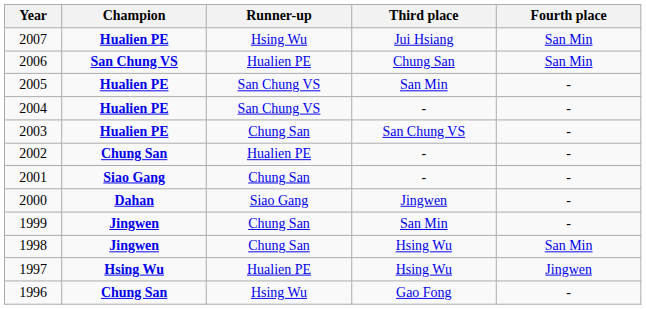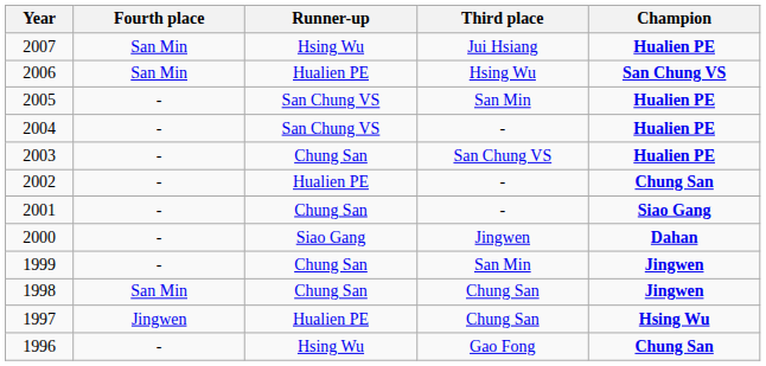 <table class="wikitable" style="text-align: center; width: 52%; font-size: 90%;">
 <tr>
 <th width=4%>Year</th>
-<th width=12%>Champion</th>
+<th width=12%>Fourth place</th>
 <th width=12%>Runner-up</th>
 <th width=12%>Third place</th>
-<th width=12%>Fourth place</th>
+<th width=12%>Champion</th>
 </tr>
 <tr>
 <td>2007</td>
-<td><strong><a href='#'>Hualien PE</a></strong></td>
+<td><a href='#'>San Min</a></td>
 <td><a href='#'>Hsing Wu</a></td>
 <td><a href='#'>Jui Hsiang</a></td>
-<td><a href='#'>San Min</a></td>
+<td><strong><a href='#'>Hualien PE</a></strong></td>
 </tr>
 <tr>
 <td>2006</td>
+<td><a href='#'>San Min</a></td>
+<td><a href='#'>Hualien PE</a></td>
+<td><a href='#'>Hsing Wu</a></td>
 <td><strong><a href='#'>San Chung VS</a></strong></td>
-<td><a href='#'>Hualien PE</a></td>
-<td><a href='#'>Chung San</a></td>
-<td><a href='#'>San Min</a></td>
 </tr>
 <tr>
 <td>2005</td>
-<td><strong><a href='#'>Hualien PE</a></strong></td>
+<td>-</td>
 <td><a href='#'>San Chung VS</a></td>
 <td><a href='#'>San Min</a></td>
-<td>-</td>
+<td><strong><a href='#'>Hualien PE</a></strong></td>
 </tr>
 <tr>
 <td>2004</td>
-<td><strong><a href='#'>Hualien PE</a></strong></td>
+<td>-</td>
 <td><a href='#'>San Chung VS</a></td>
 <td>-</td>
-<td>-</td>
+<td><strong><a href='#'>Hualien PE</a></strong></td>
 </tr>
 <tr>
 <td>2003</td>
-<td><strong><a href='#'>Hualien PE</a></strong></td>
+<td>-</td>
 <td><a href='#'>Chung San</a></td>
 <td><a href='#'>San Chung VS</a></td>
-<td>-</td>
+<td><strong><a href='#'>Hualien PE</a></strong></td>
 </tr>
 <tr>
 <td>2002</td>
-<td><strong><a href='#'>Chung San</a></strong></td>
+<td>-</td>
 <td><a href='#'>Hualien PE</a></td>
 <td>-</td>
-<td>-</td>
+<td><strong><a href='#'>Chung San</a></strong></td>
 </tr>
 <tr>
 <td>2001</td>
-<td><strong><a href='#'>Siao Gang</a></strong></td>
+<td>-</td>
 <td><a href='#'>Chung San</a></td>
 <td>-</td>
-<td>-</td>
+<td><strong><a href='#'>Siao Gang</a></strong></td>
 </tr>
 <tr>
 <td>2000</td>
-<td><strong><a href='#'>Dahan</a></strong></td>
+<td>-</td>
 <td><a href='#'>Siao Gang</a></td>
 <td><a href='#'>Jingwen</a></td>
-<td>-</td>
+<td><strong><a href='#'>Dahan</a></strong></td>
 </tr>
 <tr>
 <td>1999</td>
-<td><strong><a href='#'>Jingwen</a></strong></td>
+<td>-</td>
 <td><a href='#'>Chung San</a></td>
 <td><a href='#'>San Min</a></td>
-<td>-</td>
+<td><strong><a href='#'>Jingwen</a></strong></td>
 </tr>
 <tr>
 <td>1998</td>
+<td><a href='#'>San Min</a></td>
+<td><a href='#'>Chung San</a></td>
+<td><a href='#'>Chung San</a></td>
 <td><strong><a href='#'>Jingwen</a></strong></td>
-<td><a href='#'>Chung San</a></td>
-<td><a href='#'>Hsing Wu</a></td>
-<td><a href='#'>San Min</a></td>
 </tr>
 <tr>
 <td>1997</td>
+<td><a href='#'>Jingwen</a></td>
+<td><a href='#'>Hualien PE</a></td>
+<td><a href='#'>Chung San</a></td>
 <td><strong><a href='#'>Hsing Wu</a></strong></td>
-<td><a href='#'>Hualien PE</a></td>
-<td><a href='#'>Hsing Wu</a></td>
-<td><a href='#'>Jingwen</a></td>
 </tr>
 <tr>
 <td>1996</td>
-<td><strong><a href='#'>Chung San</a></strong></td>
+<td>-</td>
 <td><a href='#'>Hsing Wu</a></td>
 <td><a href='#'>Gao Fong</a></td>
-<td>-</td>
+<td><strong><a href='#'>Chung San</a></strong></td>
 </tr>
 </table>
